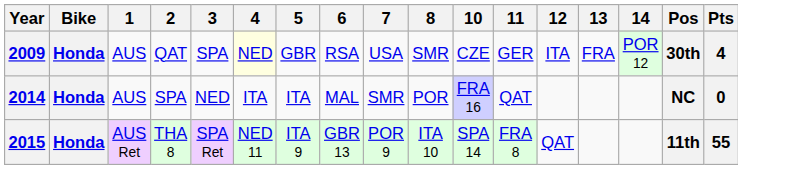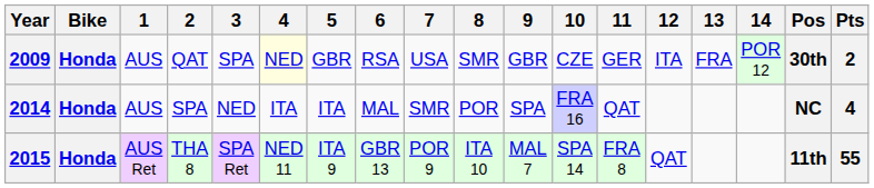 <table class="wikitable" style="text-align:center; font-size:90%">
 <tr>
 <th>Year</th>
 <th>Bike</th>
 <th>1</th>
 <th>2</th>
 <th>3</th>
 <th>4</th>
 <th>5</th>
 <th>6</th>
 <th>7</th>
 <th>8</th>
+<th>9</th>
 <th>10</th>
 <th>11</th>
 <th>12</th>
 <th>13</th>
 <th>14</th>
 <th>Pos</th>
 <th>Pts</th>
 </tr>
 <tr>
 <th><a href='#'>2009</a></th>
 <th><a href='#'>Honda</a></th>
 <td><a href='#'>AUS</a></td>
 <td><a href='#'>QAT</a></td>
 <td><a href='#'>SPA</a></td>
 <td style="background: lightyellow;"><a href='#'>NED</a></td>
 <td><a href='#'>GBR</a></td>
 <td><a href='#'>RSA</a></td>
 <td><a href='#'>USA</a></td>
 <td><a href='#'>SMR</a></td>
+<td><a href='#'>GBR</a></td>
 <td><a href='#'>CZE</a></td>
 <td><a href='#'>GER</a></td>
 <td><a href='#'>ITA</a></td>
 <td><a href='#'>FRA</a></td>
 <td style="background:#DFFFDF;"><a href='#'>POR</a><br><small>12</small></td>
 <th>30th</th>
-<th>4</th>
+<th>2</th>
 </tr>
 <tr>
 <th align="left"><a href='#'>2014</a></th>
 <th align="left"><a href='#'>Honda</a></th>
 <td><a href='#'>AUS</a></td>
 <td><a href='#'>SPA</a></td>
 <td><a href='#'>NED</a></td>
 <td><a href='#'>ITA</a></td>
 <td><a href='#'>ITA</a></td>
 <td><a href='#'>MAL</a></td>
 <td><a href='#'>SMR</a></td>
 <td><a href='#'>POR</a></td>
+<td><a href='#'>SPA</a></td>
 <td style="background:#cfcfff;"><a href='#'>FRA</a><br><small>16</small></td>
 <td><a href='#'>QAT</a></td>
 <td></td>
 <td></td>
 <td></td>
 <th>NC</th>
-<th>0</th>
+<th>4</th>
 </tr>
 <tr>
 <th align="left"><a href='#'>2015</a></th>
 <th align="left"><a href='#'>Honda</a></th>
 <td style="background:#efcfff;"><a href='#'>AUS</a><br><small>Ret</small></td>
 <td style="background:#DFFFDF;"><a href='#'>THA</a><br><small>8</small></td>
 <td style="background:#efcfff;"><a href='#'>SPA</a><br><small>Ret</small></td>
 <td style="background:#DFFFDF;"><a href='#'>NED</a><br><small>11</small></td>
 <td style="background:#DFFFDF;"><a href='#'>ITA</a><br><small>9</small></td>
 <td style="background:#DFFFDF;"><a href='#'>GBR</a><br><small>13</small></td>
 <td style="background:#DFFFDF;"><a href='#'>POR</a><br><small>9</small></td>
 <td style="background:#DFFFDF;"><a href='#'>ITA</a><br><small>10</small></td>
+<td style="background:#DFFFDF;"><a href='#'>MAL</a><br><small>7</small></td>
 <td style="background:#DFFFDF;"><a href='#'>SPA</a><br><small>14</small></td>
 <td style="background:#DFFFDF;"><a href='#'>FRA</a><br><small>8</small></td>
 <td><a href='#'>QAT</a></td>
 <td></td>
 <td></td>
 <th>11th</th>
 <th>55</th>
 </tr>
 </table>
